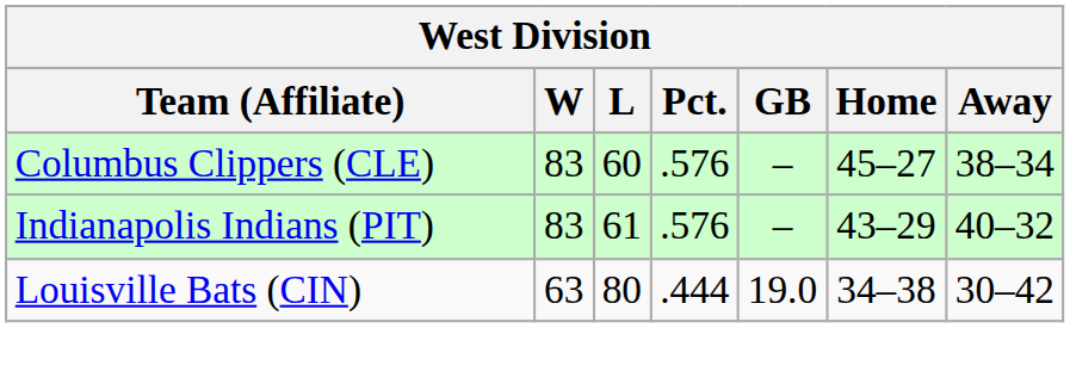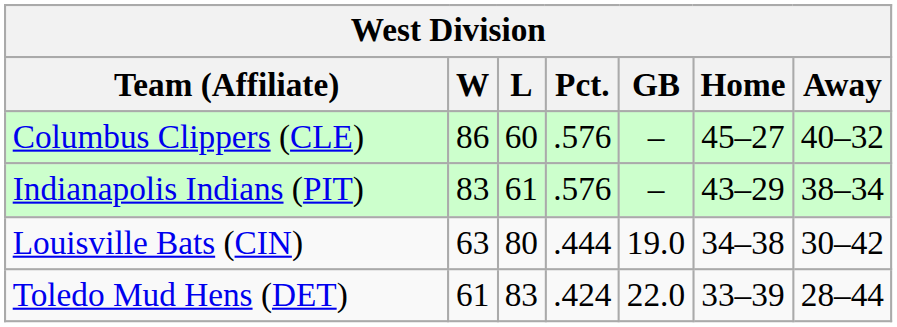 <table class="wikitable">
 <tr>
 <th colspan="7">West Division</th>
 </tr>
 <tr>
 <th width="50%">Team (Affiliate)</th>
 <th>W</th>
 <th>L</th>
 <th>Pct.</th>
 <th>GB</th>
 <th>Home</th>
 <th>Away</th>
 </tr>
 <tr align=center bgcolor=ccffcc>
 <td align=left><a href='#'>Columbus Clippers</a> (<a href='#'>CLE</a>)</td>
-<td>83</td>
+<td>86</td>
 <td>60</td>
 <td>.576</td>
 <td>–</td>
 <td>45–27</td>
-<td>38–34</td>
+<td>40–32</td>
 </tr>
 <tr align=center bgcolor=ccffcc>
 <td align=left><a href='#'>Indianapolis Indians</a> (<a href='#'>PIT</a>)</td>
 <td>83</td>
 <td>61</td>
 <td>.576</td>
 <td>–</td>
 <td>43–29</td>
-<td>40–32</td>
+<td>38–34</td>
 </tr>
 <tr align=center>
 <td align=left><a href='#'>Louisville Bats</a> (<a href='#'>CIN</a>)</td>
 <td>63</td>
 <td>80</td>
 <td>.444</td>
 <td>19.0</td>
 <td>34–38</td>
 <td>30–42</td>
 </tr>
+<tr align=center>
+<td align=left><a href='#'>Toledo Mud Hens</a> (<a href='#'>DET</a>)</td>
+<td>61</td>
+<td>83</td>
+<td>.424</td>
+<td>22.0</td>
+<td>33–39</td>
+<td>28–44</td>
+</tr>
 </table>
